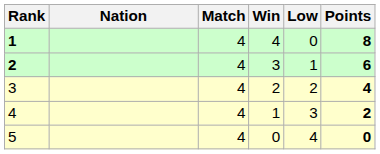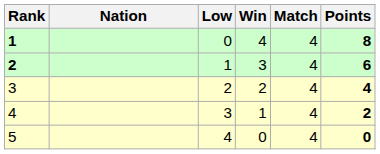 <table class="wikitable">
 <tr>
 <th width=20>Rank</th>
 <th width=150>Nation</th>
+<th width=20>Low</th>
+<th width=20>Win</th>
 <th width=20>Match</th>
-<th width=20>Win</th>
-<th width=20>Low</th>
 <th width=20>Points</th>
 </tr>
 <tr align="right" style="background:#ccffcc;">
 <td align="left"><strong>1</strong></td>
 <td align="left"></td>
+<td>0</td>
 <td>4</td>
 <td>4</td>
-<td>0</td>
 <td><strong>8</strong></td>
 </tr>
 <tr align="right" style="background:#ccffcc;">
 <td align="left"><strong>2</strong></td>
 <td align="left"></td>
+<td>1</td>
+<td>3</td>
 <td>4</td>
-<td>3</td>
-<td>1</td>
 <td><strong>6</strong></td>
 </tr>
 <tr align="right" style="background:#ffffcc;">
 <td align="left">3</td>
 <td align="left"></td>
-<td>4</td>
 <td>2</td>
 <td>2</td>
+<td>4</td>
 <td><strong>4</strong></td>
 </tr>
 <tr align="right" style="background:#ffffcc;">
 <td align="left">4</td>
 <td align="left"></td>
+<td>3</td>
+<td>1</td>
 <td>4</td>
-<td>1</td>
-<td>3</td>
 <td><strong>2</strong></td>
 </tr>
 <tr align="right" style="background:#ffffcc;">
 <td align="left">5</td>
 <td align="left"></td>
 <td>4</td>
 <td>0</td>
 <td>4</td>
 <td><strong>0</strong></td>
 </tr>
 </table>
